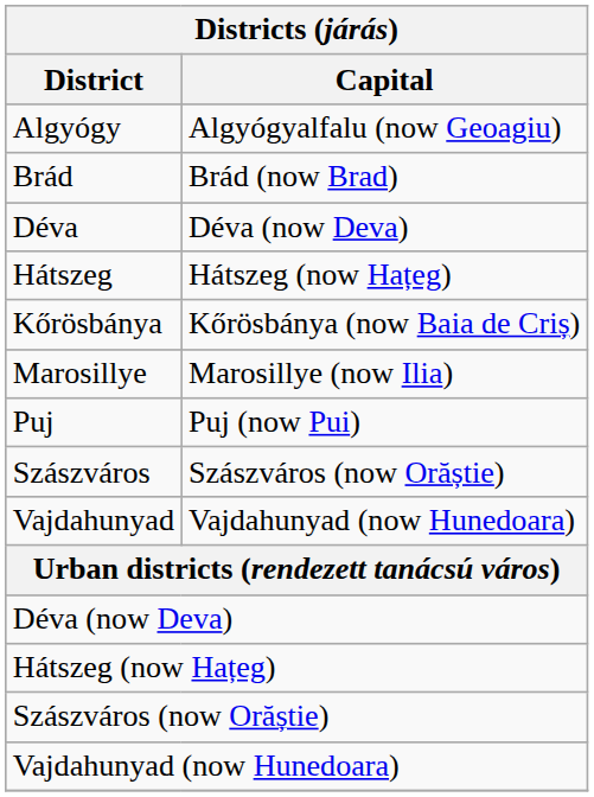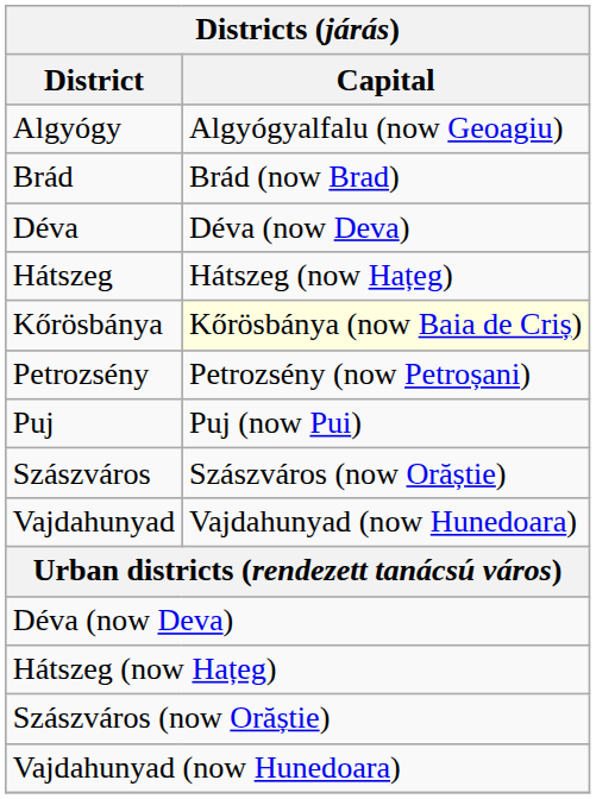 <table class="wikitable">
 <tr>
 <th colspan=2>Districts (<em>járás</em>)</th>
 </tr>
 <tr>
 <th>District</th>
 <th>Capital</th>
 </tr>
 <tr>
 <td> Algyógy</td>
 <td>Algyógyalfalu (now <a href='#'>Geoagiu</a>)</td>
 </tr>
 <tr>
 <td> Brád</td>
 <td>Brád (now <a href='#'>Brad</a>)</td>
 </tr>
 <tr>
 <td> Déva</td>
 <td>Déva (now <a href='#'>Deva</a>)</td>
 </tr>
 <tr>
 <td> Hátszeg</td>
 <td>Hátszeg (now <a href='#'>Hațeg</a>)</td>
 </tr>
 <tr>
 <td> Kőrösbánya</td>
-<td>Kőrösbánya (now <a href='#'>Baia de Criș</a>)</td>
+<td style="background: lightyellow;">Kőrösbánya (now <a href='#'>Baia de Criș</a>)</td>
 </tr>
 <tr>
-<td> Marosillye</td>
-<td>Marosillye (now <a href='#'>Ilia</a>)</td>
+<td> Petrozsény</td>
+<td>Petrozsény (now <a href='#'>Petroșani</a>)</td>
 </tr>
 <tr>
 <td> Puj</td>
 <td>Puj (now <a href='#'>Pui</a>)</td>
 </tr>
 <tr>
 <td> Szászváros</td>
 <td>Szászváros (now <a href='#'>Orăștie</a>)</td>
 </tr>
 <tr>
 <td> Vajdahunyad</td>
 <td>Vajdahunyad (now <a href='#'>Hunedoara</a>)</td>
 </tr>
 <tr>
 <th colspan=2>Urban districts (<em>rendezett tanácsú város</em>)</th>
 </tr>
 <tr>
 <td colspan=2>Déva (now <a href='#'>Deva</a>)</td>
 </tr>
 <tr>
 <td colspan=2>Hátszeg (now <a href='#'>Hațeg</a>)</td>
 </tr>
 <tr>
 <td colspan=2> Szászváros (now <a href='#'>Orăștie</a>)</td>
 </tr>
 <tr>
 <td colspan=2>Vajdahunyad (now <a href='#'>Hunedoara</a>)</td>
 </tr>
 <tr>
 </tr>
 </table>
